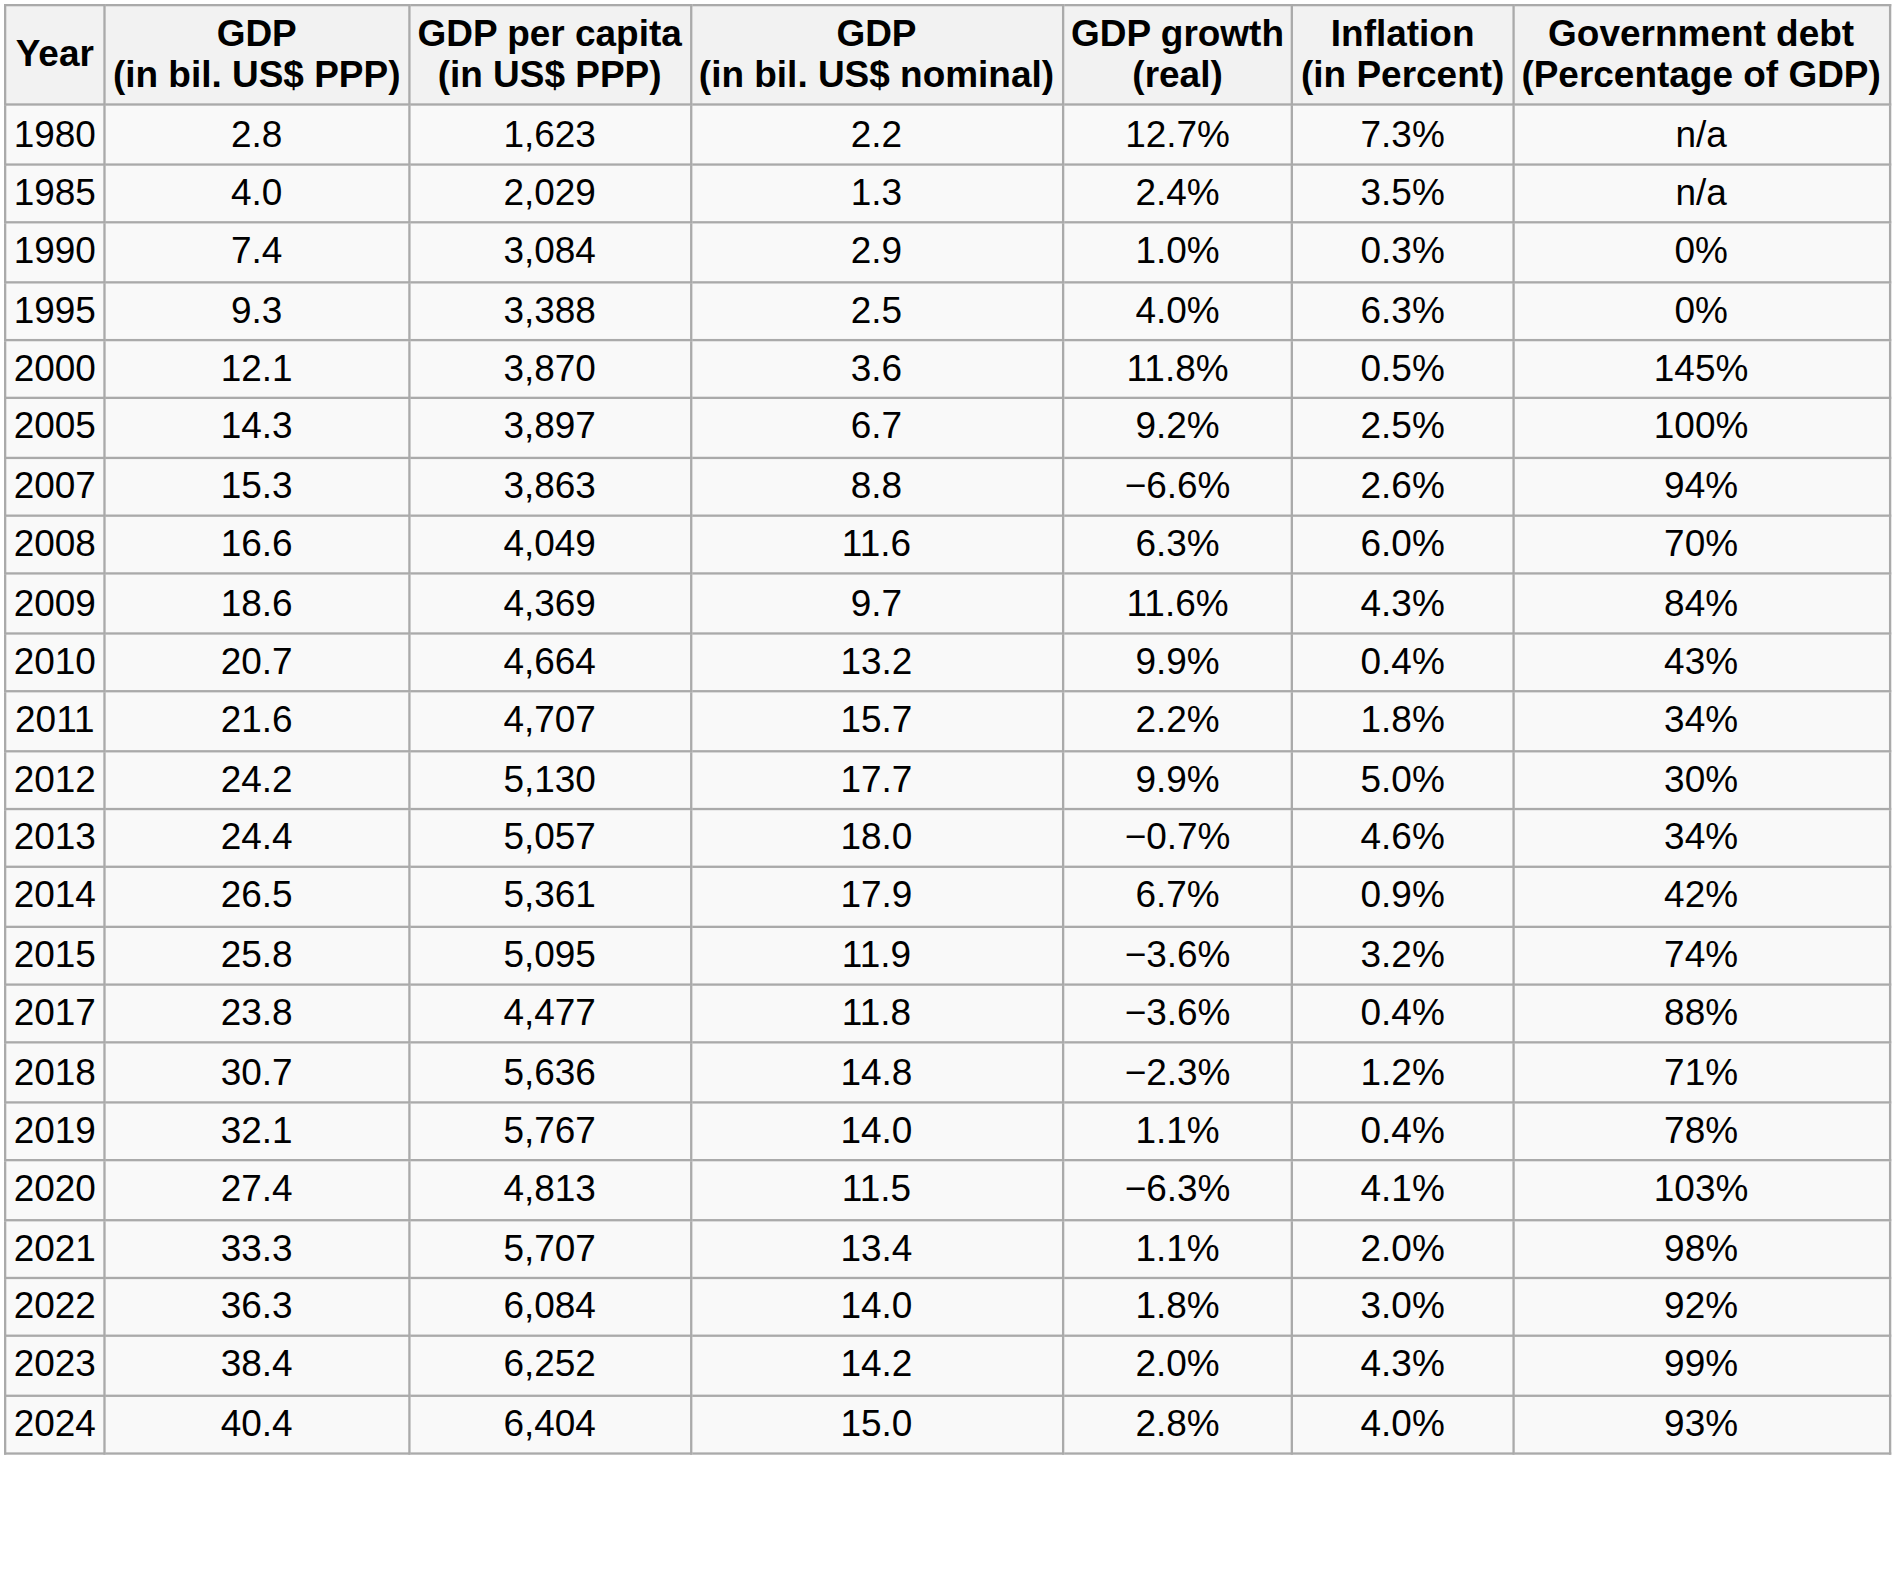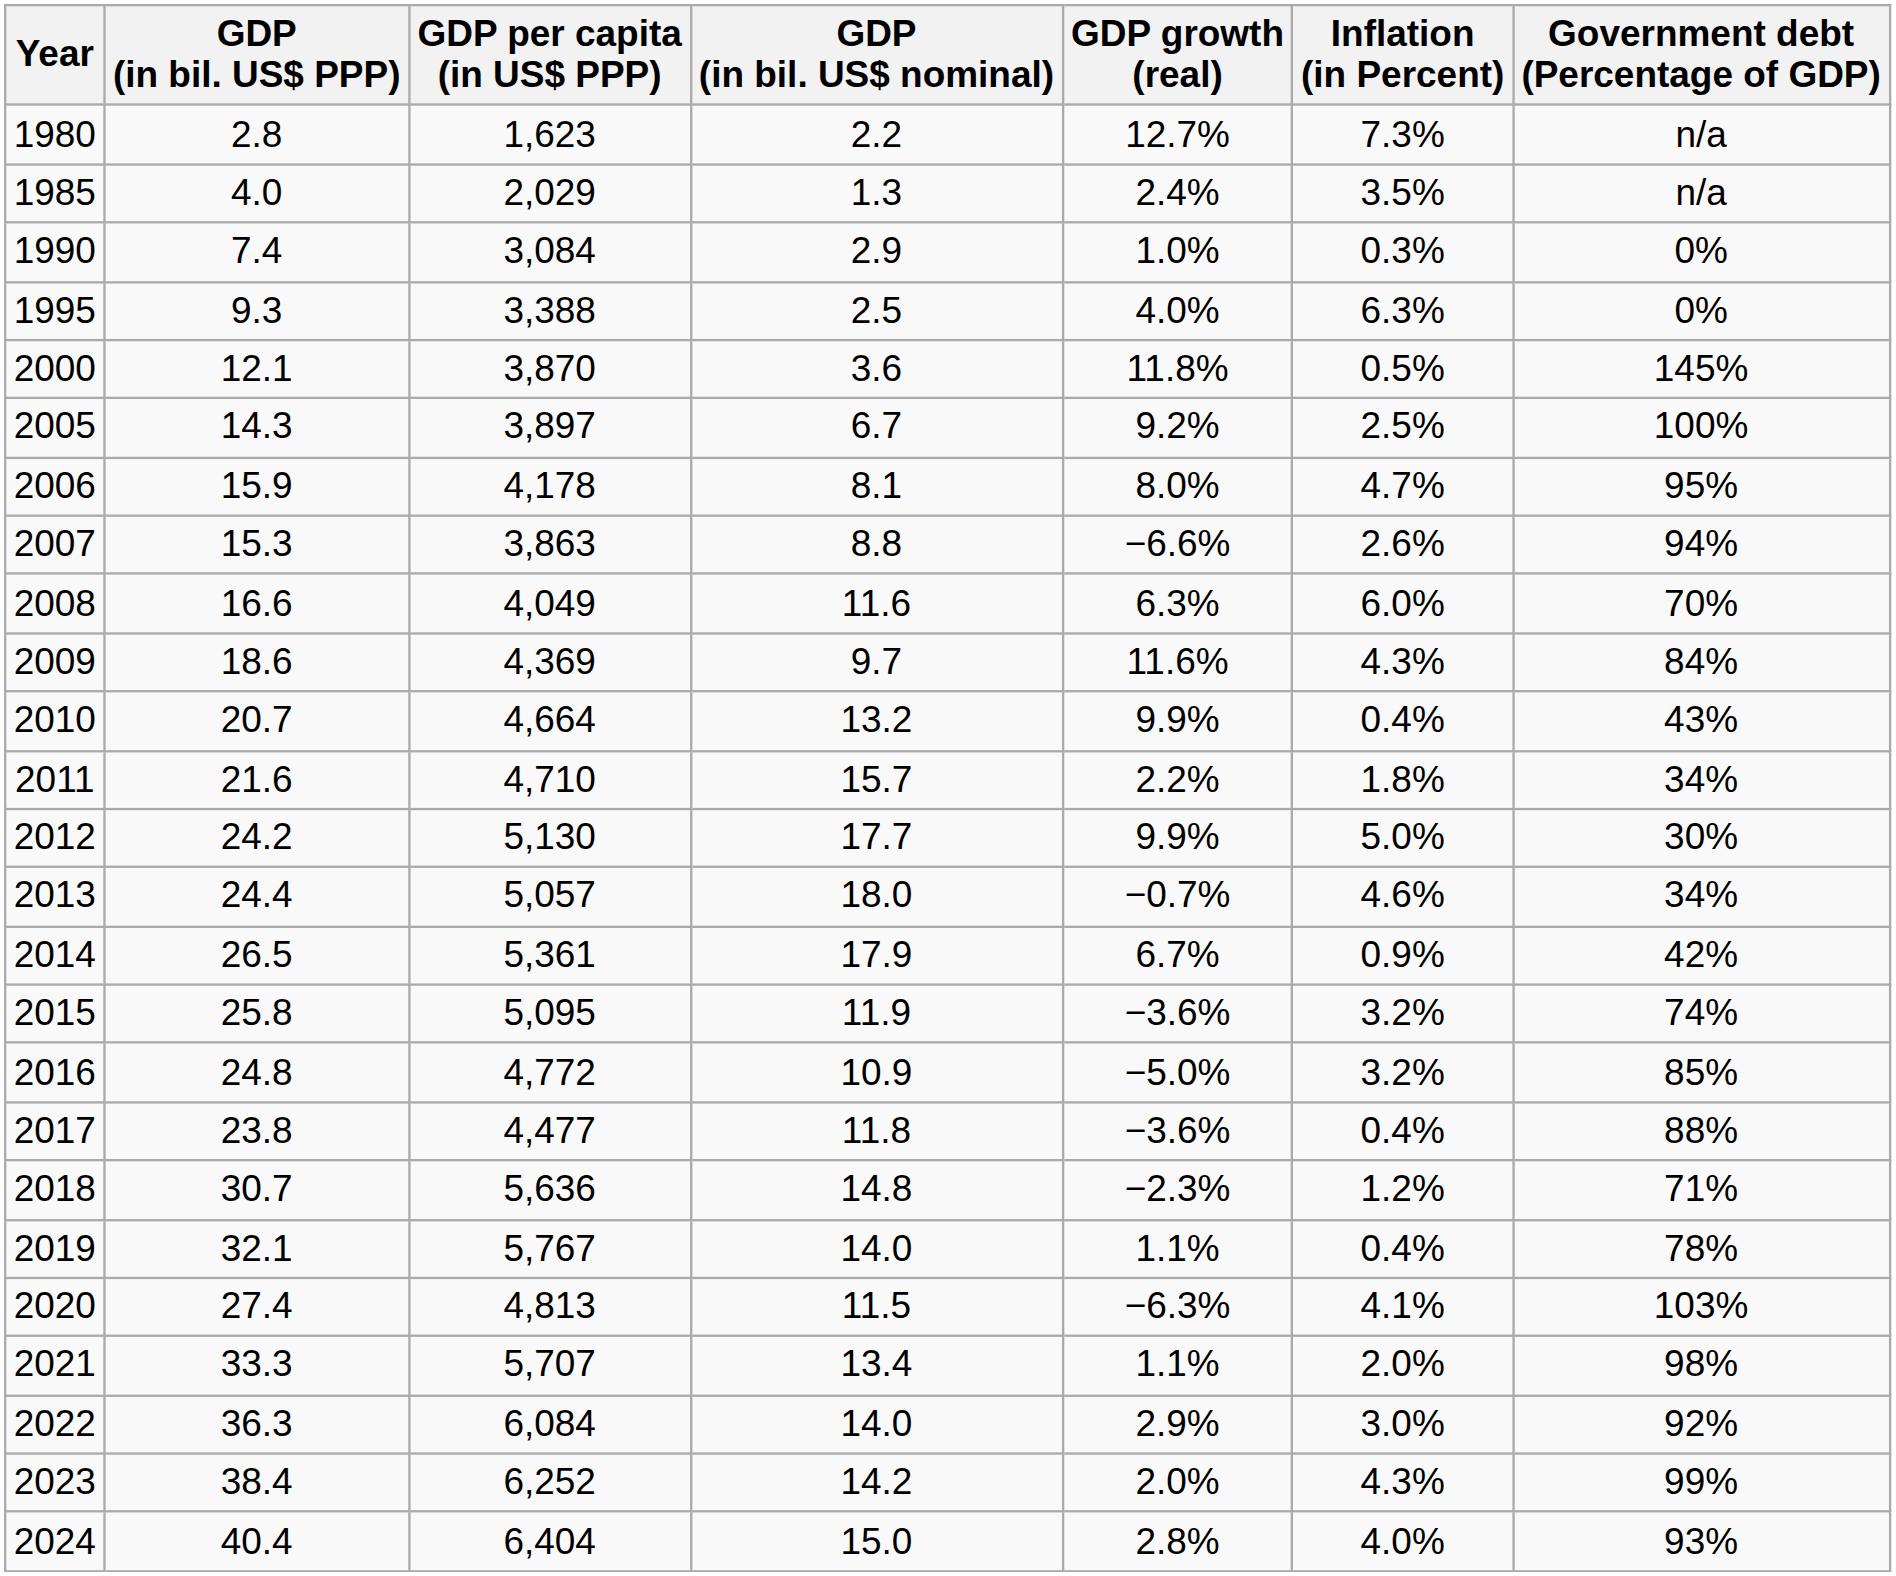 <table class="wikitable" style="text-align:center; vertical-align:middle;">
 <tr style="font-weight:bold;">
 <th>Year</th>
 <th>GDP<br>(in bil. US$ PPP)</th>
 <th>GDP per capita<br>(in US$ PPP)</th>
 <th>GDP<br>(in bil. US$ nominal)</th>
 <th>GDP growth<br>(real)</th>
 <th>Inflation<br>(in Percent)</th>
 <th>Government debt<br>(Percentage of GDP)</th>
 </tr>
 <tr>
 <td>1980</td>
 <td>2.8</td>
 <td>1,623</td>
 <td>2.2</td>
 <td>12.7%</td>
 <td>7.3%</td>
 <td>n/a</td>
 </tr>
 <tr>
 <td>1985</td>
 <td>4.0</td>
 <td>2,029</td>
 <td>1.3</td>
 <td>2.4%</td>
 <td>3.5%</td>
 <td>n/a</td>
 </tr>
 <tr>
 <td>1990</td>
 <td>7.4</td>
 <td>3,084</td>
 <td>2.9</td>
 <td>1.0%</td>
 <td>0.3%</td>
 <td>0%</td>
 </tr>
 <tr>
 <td>1995</td>
 <td>9.3</td>
 <td>3,388</td>
 <td>2.5</td>
 <td>4.0%</td>
 <td>6.3%</td>
 <td>0%</td>
 </tr>
 <tr>
 <td>2000</td>
 <td>12.1</td>
 <td>3,870</td>
 <td>3.6</td>
 <td>11.8%</td>
 <td>0.5%</td>
 <td>145%</td>
 </tr>
 <tr>
 <td>2005</td>
 <td>14.3</td>
 <td>3,897</td>
 <td>6.7</td>
 <td>9.2%</td>
 <td>2.5%</td>
 <td>100%</td>
 </tr>
 <tr>
+<td>2006</td>
+<td>15.9</td>
+<td>4,178</td>
+<td>8.1</td>
+<td>8.0%</td>
+<td>4.7%</td>
+<td>95%</td>
+</tr>
+<tr>
 <td>2007</td>
 <td>15.3</td>
 <td>3,863</td>
 <td>8.8</td>
 <td>−6.6%</td>
 <td>2.6%</td>
 <td>94%</td>
 </tr>
 <tr>
 <td>2008</td>
 <td>16.6</td>
 <td>4,049</td>
 <td>11.6</td>
 <td>6.3%</td>
 <td>6.0%</td>
 <td>70%</td>
 </tr>
 <tr>
 <td>2009</td>
 <td>18.6</td>
 <td>4,369</td>
 <td>9.7</td>
 <td>11.6%</td>
 <td>4.3%</td>
 <td>84%</td>
 </tr>
 <tr>
 <td>2010</td>
 <td>20.7</td>
 <td>4,664</td>
 <td>13.2</td>
 <td>9.9%</td>
 <td>0.4%</td>
 <td>43%</td>
 </tr>
 <tr>
 <td>2011</td>
 <td>21.6</td>
-<td>4,707</td>
+<td>4,710</td>
 <td>15.7</td>
 <td>2.2%</td>
 <td>1.8%</td>
 <td>34%</td>
 </tr>
 <tr>
 <td>2012</td>
 <td>24.2</td>
 <td>5,130</td>
 <td>17.7</td>
 <td>9.9%</td>
 <td>5.0%</td>
 <td>30%</td>
 </tr>
 <tr>
 <td>2013</td>
 <td>24.4</td>
 <td>5,057</td>
 <td>18.0</td>
 <td>−0.7%</td>
 <td>4.6%</td>
 <td>34%</td>
 </tr>
 <tr>
 <td>2014</td>
 <td>26.5</td>
 <td>5,361</td>
 <td>17.9</td>
 <td>6.7%</td>
 <td>0.9%</td>
 <td>42%</td>
 </tr>
 <tr>
 <td>2015</td>
 <td>25.8</td>
 <td>5,095</td>
 <td>11.9</td>
 <td>−3.6%</td>
 <td>3.2%</td>
 <td>74%</td>
+</tr>
+<tr>
+<td>2016</td>
+<td>24.8</td>
+<td>4,772</td>
+<td>10.9</td>
+<td>−5.0%</td>
+<td>3.2%</td>
+<td>85%</td>
 </tr>
 <tr>
 <td>2017</td>
 <td>23.8</td>
 <td>4,477</td>
 <td>11.8</td>
 <td>−3.6%</td>
 <td>0.4%</td>
 <td>88%</td>
 </tr>
 <tr>
 <td>2018</td>
 <td>30.7</td>
 <td>5,636</td>
 <td>14.8</td>
 <td>−2.3%</td>
 <td>1.2%</td>
 <td>71%</td>
 </tr>
 <tr>
 <td>2019</td>
 <td>32.1</td>
 <td>5,767</td>
 <td>14.0</td>
 <td>1.1%</td>
 <td>0.4%</td>
 <td>78%</td>
 </tr>
 <tr>
 <td>2020</td>
 <td>27.4</td>
 <td>4,813</td>
 <td>11.5</td>
 <td>−6.3%</td>
 <td>4.1%</td>
 <td>103%</td>
 </tr>
 <tr>
 <td>2021</td>
 <td>33.3</td>
 <td>5,707</td>
 <td>13.4</td>
 <td>1.1%</td>
 <td>2.0%</td>
 <td>98%</td>
 </tr>
 <tr>
 <td>2022</td>
 <td>36.3</td>
 <td>6,084</td>
 <td>14.0</td>
-<td>1.8%</td>
+<td>2.9%</td>
 <td>3.0%</td>
 <td>92%</td>
 </tr>
 <tr>
 <td>2023</td>
 <td>38.4</td>
 <td>6,252</td>
 <td>14.2</td>
 <td>2.0%</td>
 <td>4.3%</td>
 <td>99%</td>
 </tr>
 <tr>
 <td>2024</td>
 <td>40.4</td>
 <td>6,404</td>
 <td>15.0</td>
 <td>2.8%</td>
 <td>4.0%</td>
 <td>93%</td>
 </tr>
 </table>
